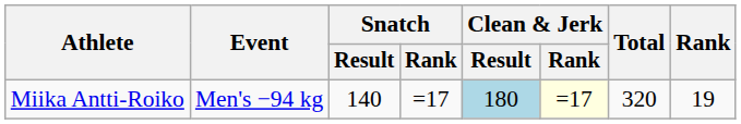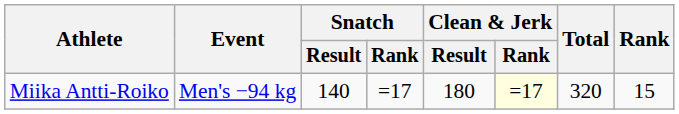 <table class="wikitable" style="font-size:90%">
 <tr>
 <th rowspan=2>Athlete</th>
 <th rowspan=2>Event</th>
 <th colspan="2">Snatch</th>
 <th colspan="2">Clean & Jerk</th>
 <th rowspan="2">Total</th>
 <th rowspan="2">Rank</th>
 </tr>
 <tr style="font-size:95%">
 <th>Result</th>
 <th>Rank</th>
 <th>Result</th>
 <th>Rank</th>
 </tr>
 <tr align=center>
 <td align=left><a href='#'>Miika Antti-Roiko</a></td>
 <td align=left><a href='#'>Men's −94 kg</a></td>
 <td>140</td>
 <td>=17</td>
-<td style="background: lightblue;">180</td>
+<td>180</td>
 <td style="background: lightyellow;">=17</td>
 <td>320</td>
-<td>19</td>
+<td>15</td>
 </tr>
 </table>
